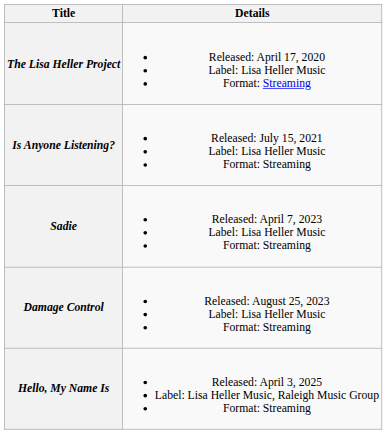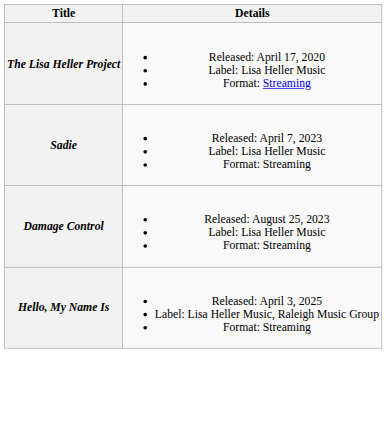 <table class="wikitable plainrowheaders" style="text-align:center;">
 <tr>
 <th scope="col">Title</th>
 <th scope="col">Details</th>
 </tr>
 <tr>
 <th scope="row"><em>The Lisa Heller Project</em></th>
 <td><br><ul><li>Released: April 17, 2020</li><li>Label: Lisa Heller Music</li><li>Format: <a href='#'>Streaming</a></li></ul></td>
-</tr>
-<tr>
-<th scope="row"><em>Is Anyone Listening?</em></th>
-<td><br><ul><li>Released: July 15, 2021</li><li>Label: Lisa Heller Music</li><li>Format: Streaming</li></ul></td>
 </tr>
 <tr>
 <th scope="row"><em>Sadie</em></th>
 <td><br><ul><li>Released: April 7, 2023</li><li>Label: Lisa Heller Music</li><li>Format: Streaming</li></ul></td>
 </tr>
 <tr>
 <th scope="row"><em>Damage Control</em></th>
 <td><br><ul><li>Released: August 25, 2023</li><li>Label: Lisa Heller Music</li><li>Format: Streaming</li></ul></td>
 </tr>
 <tr>
 <th scope="row"><em>Hello, My Name Is</em></th>
 <td><br><ul><li>Released: April 3, 2025</li><li>Label: Lisa Heller Music, Raleigh Music Group</li><li>Format: Streaming</li></ul></td>
 </tr>
 </table>
